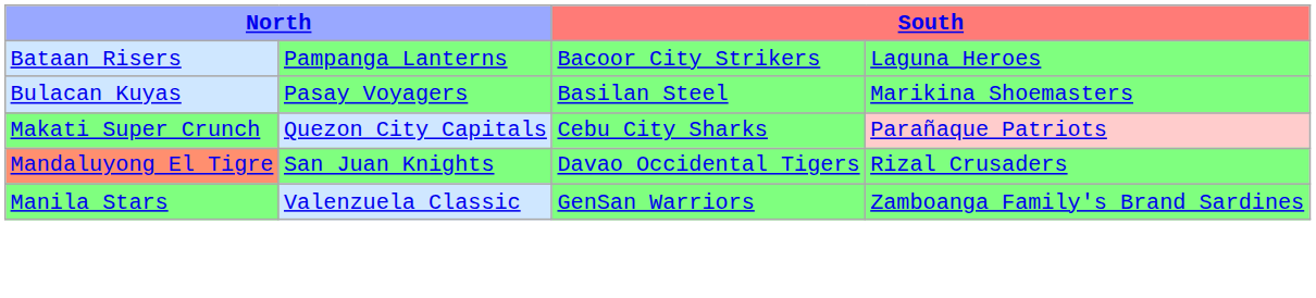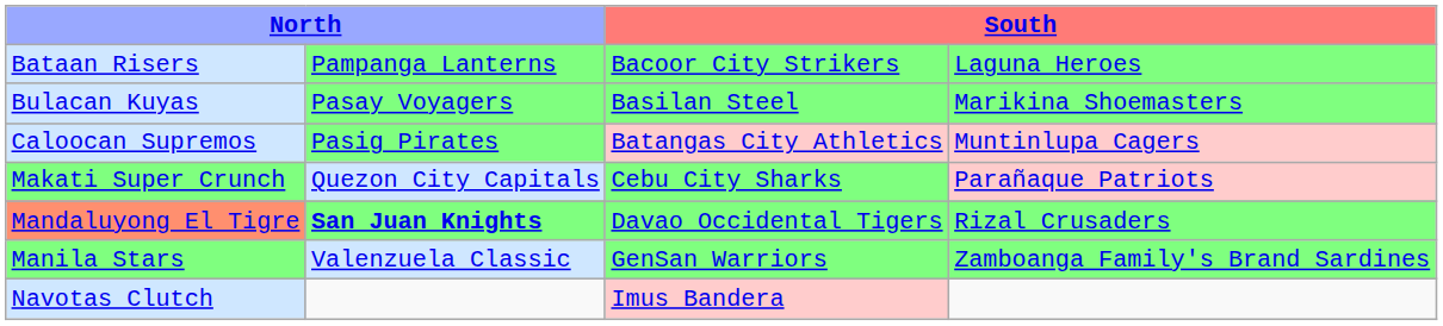 <table class="wikitable">
 <tr>
 <th colspan="2" style="background:#99A8FF;"><a href='#'>North</a></th>
 <th colspan="2" style="background:#FF7B77;"><a href='#'>South</a></th>
 </tr>
 <tr>
 <td style="background-color: #CFE7FF;"><a href='#'>Bataan Risers</a></td>
 <td style="background-color: #7FFF7F;"><a href='#'>Pampanga Lanterns</a></td>
 <td style="background-color: #7FFF7F;"><a href='#'>Bacoor City Strikers</a></td>
 <td style="background-color: #7FFF7F;"><a href='#'>Laguna Heroes</a></td>
 </tr>
 <tr>
 <td style="background-color: #CFE7FF;"><a href='#'>Bulacan Kuyas</a></td>
 <td style="background-color: #7FFF7F;"><a href='#'>Pasay Voyagers</a></td>
 <td style="background-color: #7FFF7F;"><a href='#'>Basilan Steel</a></td>
 <td style="background-color: #7FFF7F;"><a href='#'>Marikina Shoemasters</a></td>
 </tr>
 <tr>
+<td style="background-color: #CFE7FF;"><a href='#'>Caloocan Supremos</a></td>
+<td style="background-color: #7FFF7F;"><a href='#'>Pasig Pirates</a></td>
+<td style="background-color: #FFCCCC;"><a href='#'>Batangas City Athletics</a></td>
+<td style="background-color: #FFCCCC;"><a href='#'>Muntinlupa Cagers</a></td>
+</tr>
+<tr>
 <td style="background-color: #7FFF7F;"><a href='#'>Makati Super Crunch</a></td>
 <td style="background-color: #CFE7FF;"><a href='#'>Quezon City Capitals</a></td>
 <td style="background-color: #7FFF7F;"><a href='#'>Cebu City Sharks</a></td>
 <td style="background-color: #FFCCCC;"><a href='#'>Parañaque Patriots</a></td>
 </tr>
 <tr>
 <td style="background-color: #FF8F6F;"><a href='#'>Mandaluyong El Tigre</a></td>
-<td style="background-color: #7FFF7F;"><a href='#'>San Juan Knights</a></td>
+<td style="background-color: #7FFF7F;"><strong><a href='#'>San Juan Knights</a></strong></td>
 <td style="background-color: #7FFF7F;"><a href='#'>Davao Occidental Tigers</a></td>
 <td style="background-color: #7FFF7F;"><a href='#'>Rizal Crusaders</a></td>
 </tr>
 <tr>
 <td style="background-color: #7FFF7F;"><a href='#'>Manila Stars</a></td>
 <td style="background-color: #CFE7FF;"><a href='#'>Valenzuela Classic</a></td>
 <td style="background-color: #7FFF7F;"><a href='#'>GenSan Warriors</a></td>
 <td style="background-color: #7FFF7F;"><a href='#'>Zamboanga Family's Brand Sardines</a></td>
 </tr>
+<tr>
+<td style="background-color: #CFE7FF;"><a href='#'>Navotas Clutch</a></td>
+<td></td>
+<td style="background-color: #FFCCCC;"><a href='#'>Imus Bandera</a></td>
+<td></td>
+</tr>
 </table>
